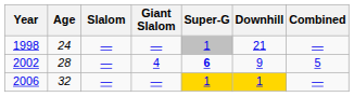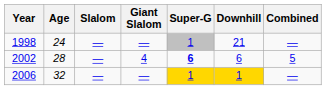 <table class=wikitable style="text-align:center">
 <tr>
 <th>  Year  </th>
 <th> Age </th>
 <th> Slalom </th>
 <th> Giant <br> Slalom </th>
 <th>Super-G</th>
 <th>Downhill</th>
 <th>Combined</th>
 </tr>
 <tr>
 <td><a href='#'>1998</a></td>
 <td><em>24</em></td>
 <td><a href='#'>—</a></td>
 <td><a href='#'>—</a></td>
 <td style="background:silver;"><a href='#'>1</a></td>
 <td><a href='#'>21</a></td>
 <td><a href='#'>—</a></td>
 </tr>
 <tr>
 <td><a href='#'>2002</a></td>
 <td><em>28</em></td>
 <td><a href='#'>—</a></td>
 <td><a href='#'>4</a></td>
 <td><strong><a href='#'>6</a></strong></td>
-<td><a href='#'>9</a></td>
+<td><a href='#'>6</a></td>
 <td><a href='#'>5</a></td>
 </tr>
 <tr>
 <td><a href='#'>2006</a></td>
 <td><em>32</em></td>
 <td><a href='#'>—</a></td>
 <td><a href='#'>—</a></td>
 <td style="background:gold;"><a href='#'>1</a></td>
 <td style="background:gold"><a href='#'>1</a></td>
 <td><a href='#'>—</a></td>
 </tr>
 </table>
